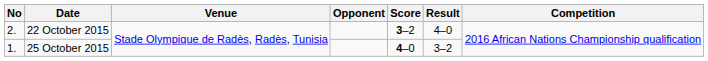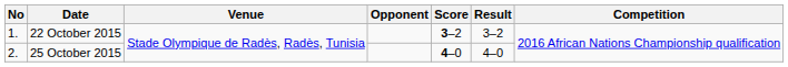 <table class="wikitable" style="font-size:85%;">
 <tr>
 <th>No</th>
 <th>Date</th>
 <th>Venue</th>
 <th>Opponent</th>
 <th>Score</th>
 <th>Result</th>
 <th>Competition</th>
 </tr>
 <tr>
-<td>2.</td>
+<td>1.</td>
 <td>22 October 2015</td>
 <td rowspan="2"><a href='#'>Stade Olympique de Radès</a>, <a href='#'>Radès</a>, <a href='#'>Tunisia</a></td>
 <td></td>
 <td align=center><strong>3</strong>–2</td>
-<td align=center>4–0</td>
+<td align=center>3–2</td>
 <td rowspan="2"><a href='#'>2016 African Nations Championship qualification</a></td>
 </tr>
 <tr>
-<td>1.</td>
+<td>2.</td>
 <td>25 October 2015</td>
 <td></td>
 <td align=center><strong>4</strong>–0</td>
-<td align=center>3–2</td>
+<td align=center>4–0</td>
 </tr>
 </table>
